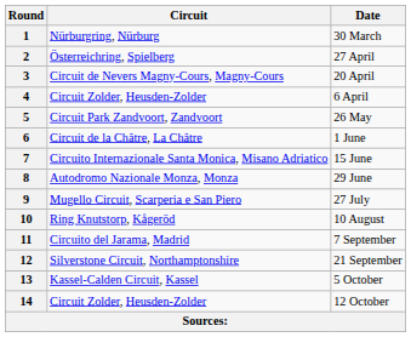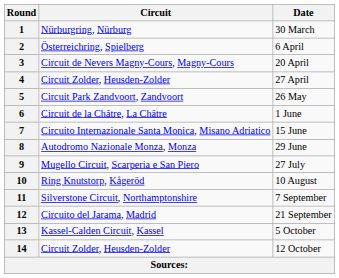 <table class="wikitable" style="font-size: 85%;">
 <tr>
 <th colspan="2">Round</th>
 <th>Circuit</th>
 <th>Date</th>
 </tr>
 <tr>
 <th colspan="2">1</th>
 <td> <a href='#'>Nürburgring</a>, <a href='#'>Nürburg</a></td>
 <td>30 March</td>
 </tr>
 <tr>
 <th colspan="2">2</th>
 <td> <a href='#'>Österreichring</a>, <a href='#'>Spielberg</a></td>
-<td>27 April</td>
+<td>6 April</td>
 </tr>
 <tr>
 <th colspan="2">3</th>
 <td> <a href='#'>Circuit de Nevers Magny-Cours</a>, <a href='#'>Magny-Cours</a></td>
 <td>20 April</td>
 </tr>
 <tr>
 <th colspan="2">4</th>
 <td> <a href='#'>Circuit Zolder</a>, <a href='#'>Heusden-Zolder</a></td>
-<td>6 April</td>
+<td>27 April</td>
 </tr>
 <tr>
 <th colspan="2">5</th>
 <td> <a href='#'>Circuit Park Zandvoort</a>, <a href='#'>Zandvoort</a></td>
 <td>26 May</td>
 </tr>
 <tr>
 <th colspan="2">6</th>
 <td> <a href='#'>Circuit de la Châtre</a>, <a href='#'>La Châtre</a></td>
 <td>1 June</td>
 </tr>
 <tr>
 <th colspan="2">7</th>
 <td> <a href='#'>Circuito Internazionale Santa Monica</a>, <a href='#'>Misano Adriatico</a></td>
 <td>15 June</td>
 </tr>
 <tr>
 <th colspan="2">8</th>
 <td> <a href='#'>Autodromo Nazionale Monza</a>, <a href='#'>Monza</a></td>
 <td>29 June</td>
 </tr>
 <tr>
 <th colspan="2">9</th>
 <td> <a href='#'>Mugello Circuit</a>, <a href='#'>Scarperia e San Piero</a></td>
 <td>27 July</td>
 </tr>
 <tr>
 <th colspan="2">10</th>
 <td> <a href='#'>Ring Knutstorp</a>, <a href='#'>Kågeröd</a></td>
 <td>10 August</td>
 </tr>
 <tr>
 <th colspan="2">11</th>
-<td> <a href='#'>Circuito del Jarama</a>, <a href='#'>Madrid</a></td>
+<td> <a href='#'>Silverstone Circuit</a>, <a href='#'>Northamptonshire</a></td>
 <td>7 September</td>
 </tr>
 <tr>
 <th colspan="2">12</th>
-<td> <a href='#'>Silverstone Circuit</a>, <a href='#'>Northamptonshire</a></td>
+<td> <a href='#'>Circuito del Jarama</a>, <a href='#'>Madrid</a></td>
 <td>21 September</td>
 </tr>
 <tr>
 <th colspan="2">13</th>
 <td> <a href='#'>Kassel-Calden Circuit</a>, <a href='#'>Kassel</a></td>
 <td>5 October</td>
 </tr>
 <tr>
 <th colspan="2">14</th>
 <td> <a href='#'>Circuit Zolder</a>, <a href='#'>Heusden-Zolder</a></td>
 <td>12 October</td>
 </tr>
 <tr>
 <th colspan="4">Sources:</th>
 </tr>
 </table>
